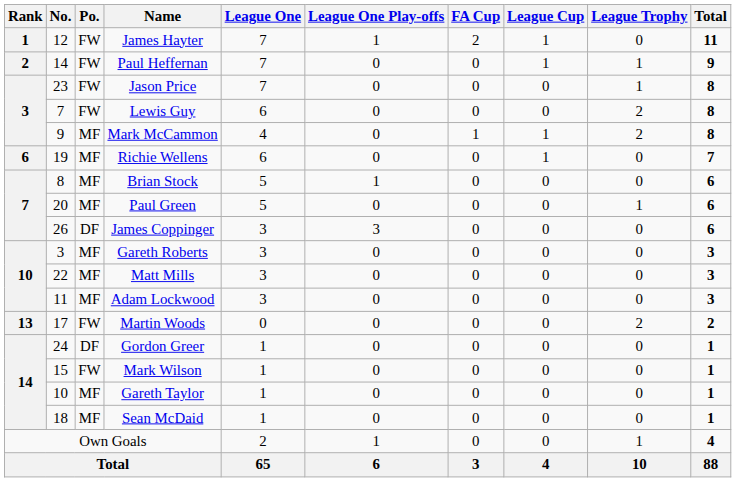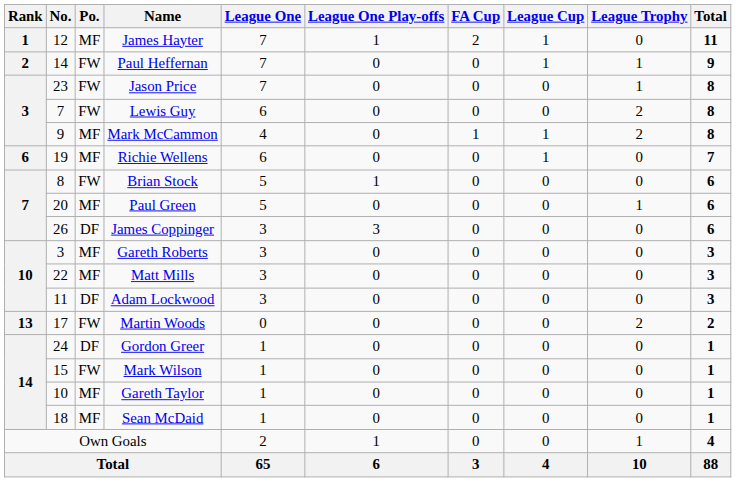 <table class="wikitable" style="text-align: center">
 <tr>
 <th>Rank</th>
 <th>No.</th>
 <th>Po.</th>
 <th>Name</th>
 <th><a href='#'>League One</a></th>
 <th><a href='#'>League One Play-offs</a></th>
 <th><a href='#'>FA Cup</a></th>
 <th><a href='#'>League Cup</a></th>
 <th><a href='#'>League Trophy</a></th>
 <th>Total</th>
 </tr>
 <tr>
 <th rowspan=1>1</th>
 <td>12</td>
-<td>FW</td>
+<td>MF</td>
 <td><a href='#'>James Hayter</a></td>
 <td>7</td>
 <td>1</td>
 <td>2</td>
 <td>1</td>
 <td>0</td>
 <td><strong>11</strong></td>
 </tr>
 <tr>
 <th rowspan=1>2</th>
 <td>14</td>
 <td>FW</td>
 <td><a href='#'>Paul Heffernan</a></td>
 <td>7</td>
 <td>0</td>
 <td>0</td>
 <td>1</td>
 <td>1</td>
 <td><strong>9</strong></td>
 </tr>
 <tr>
 <th rowspan=3>3</th>
 <td>23</td>
 <td>FW</td>
 <td><a href='#'>Jason Price</a></td>
 <td>7</td>
 <td>0</td>
 <td>0</td>
 <td>0</td>
 <td>1</td>
 <td><strong>8</strong></td>
 </tr>
 <tr>
 <td>7</td>
 <td>FW</td>
 <td><a href='#'>Lewis Guy</a></td>
 <td>6</td>
 <td>0</td>
 <td>0</td>
 <td>0</td>
 <td>2</td>
 <td><strong>8</strong></td>
 </tr>
 <tr>
 <td>9</td>
 <td>MF</td>
 <td><a href='#'>Mark McCammon</a></td>
 <td>4</td>
 <td>0</td>
 <td>1</td>
 <td>1</td>
 <td>2</td>
 <td><strong>8</strong></td>
 </tr>
 <tr>
 <th rowspan=1>6</th>
 <td>19</td>
 <td>MF</td>
 <td><a href='#'>Richie Wellens</a></td>
 <td>6</td>
 <td>0</td>
 <td>0</td>
 <td>1</td>
 <td>0</td>
 <td><strong>7</strong></td>
 </tr>
 <tr>
 <th rowspan=3>7</th>
 <td>8</td>
-<td>MF</td>
+<td>FW</td>
 <td><a href='#'>Brian Stock</a></td>
 <td>5</td>
 <td>1</td>
 <td>0</td>
 <td>0</td>
 <td>0</td>
 <td><strong>6</strong></td>
 </tr>
 <tr>
 <td>20</td>
 <td>MF</td>
 <td><a href='#'>Paul Green</a></td>
 <td>5</td>
 <td>0</td>
 <td>0</td>
 <td>0</td>
 <td>1</td>
 <td><strong>6</strong></td>
 </tr>
 <tr>
 <td>26</td>
 <td>DF</td>
 <td><a href='#'>James Coppinger</a></td>
 <td>3</td>
 <td>3</td>
 <td>0</td>
 <td>0</td>
 <td>0</td>
 <td><strong>6</strong></td>
 </tr>
 <tr>
 <th rowspan=3>10</th>
 <td>3</td>
 <td>MF</td>
 <td><a href='#'>Gareth Roberts</a></td>
 <td>3</td>
 <td>0</td>
 <td>0</td>
 <td>0</td>
 <td>0</td>
 <td><strong>3</strong></td>
 </tr>
 <tr>
 <td>22</td>
 <td>MF</td>
 <td><a href='#'>Matt Mills</a></td>
 <td>3</td>
 <td>0</td>
 <td>0</td>
 <td>0</td>
 <td>0</td>
 <td><strong>3</strong></td>
 </tr>
 <tr>
 <td>11</td>
-<td>MF</td>
+<td>DF</td>
 <td><a href='#'>Adam Lockwood</a></td>
 <td>3</td>
 <td>0</td>
 <td>0</td>
 <td>0</td>
 <td>0</td>
 <td><strong>3</strong></td>
 </tr>
 <tr>
 <th rowspan=1>13</th>
 <td>17</td>
 <td>FW</td>
 <td><a href='#'>Martin Woods</a></td>
 <td>0</td>
 <td>0</td>
 <td>0</td>
 <td>0</td>
 <td>2</td>
 <td><strong>2</strong></td>
 </tr>
 <tr>
 <th rowspan=4>14</th>
 <td>24</td>
 <td>DF</td>
 <td><a href='#'>Gordon Greer</a></td>
 <td>1</td>
 <td>0</td>
 <td>0</td>
 <td>0</td>
 <td>0</td>
 <td><strong>1</strong></td>
 </tr>
 <tr>
 <td>15</td>
 <td>FW</td>
 <td><a href='#'>Mark Wilson</a></td>
 <td>1</td>
 <td>0</td>
 <td>0</td>
 <td>0</td>
 <td>0</td>
 <td><strong>1</strong></td>
 </tr>
 <tr>
 <td>10</td>
 <td>MF</td>
 <td><a href='#'>Gareth Taylor</a></td>
 <td>1</td>
 <td>0</td>
 <td>0</td>
 <td>0</td>
 <td>0</td>
 <td><strong>1</strong></td>
 </tr>
 <tr>
 <td>18</td>
 <td>MF</td>
 <td><a href='#'>Sean McDaid</a></td>
 <td>1</td>
 <td>0</td>
 <td>0</td>
 <td>0</td>
 <td>0</td>
 <td><strong>1</strong></td>
 </tr>
 <tr>
 <td colspan=4>Own Goals</td>
 <td>2</td>
 <td>1</td>
 <td>0</td>
 <td>0</td>
 <td>1</td>
 <td><strong>4</strong></td>
 </tr>
 <tr>
 <th colspan=4>Total</th>
 <th>65</th>
 <th>6</th>
 <th>3</th>
 <th>4</th>
 <th>10</th>
 <th>88</th>
 </tr>
 </table>
